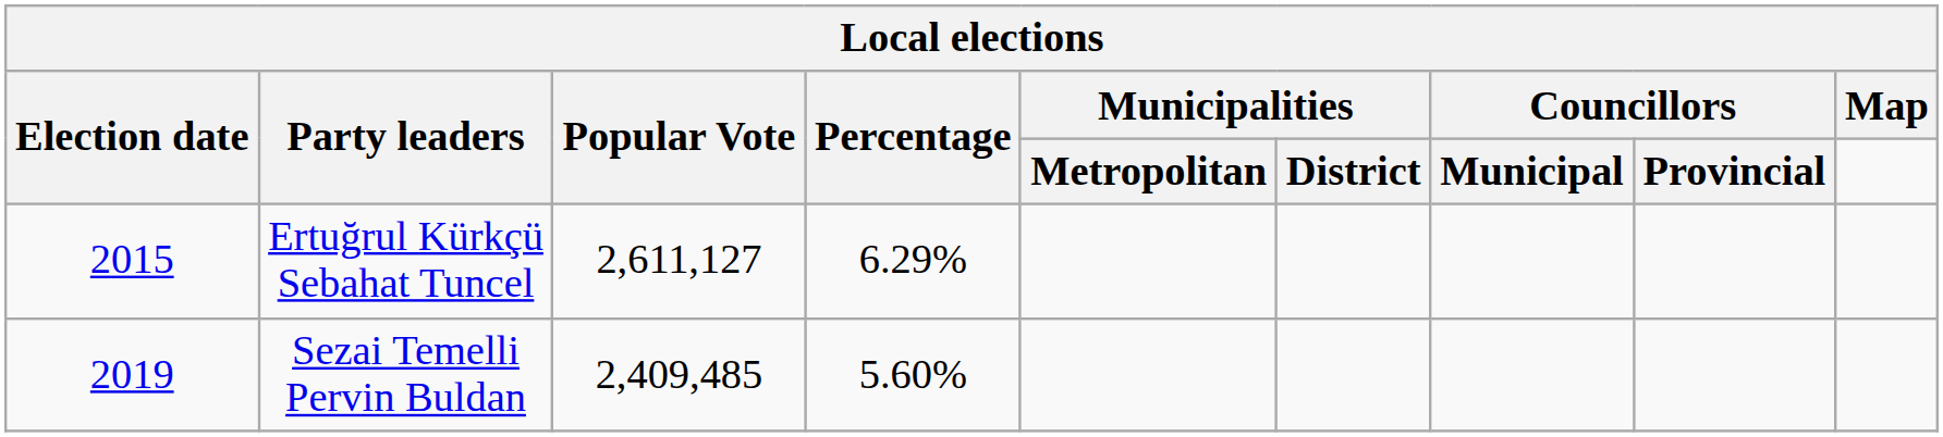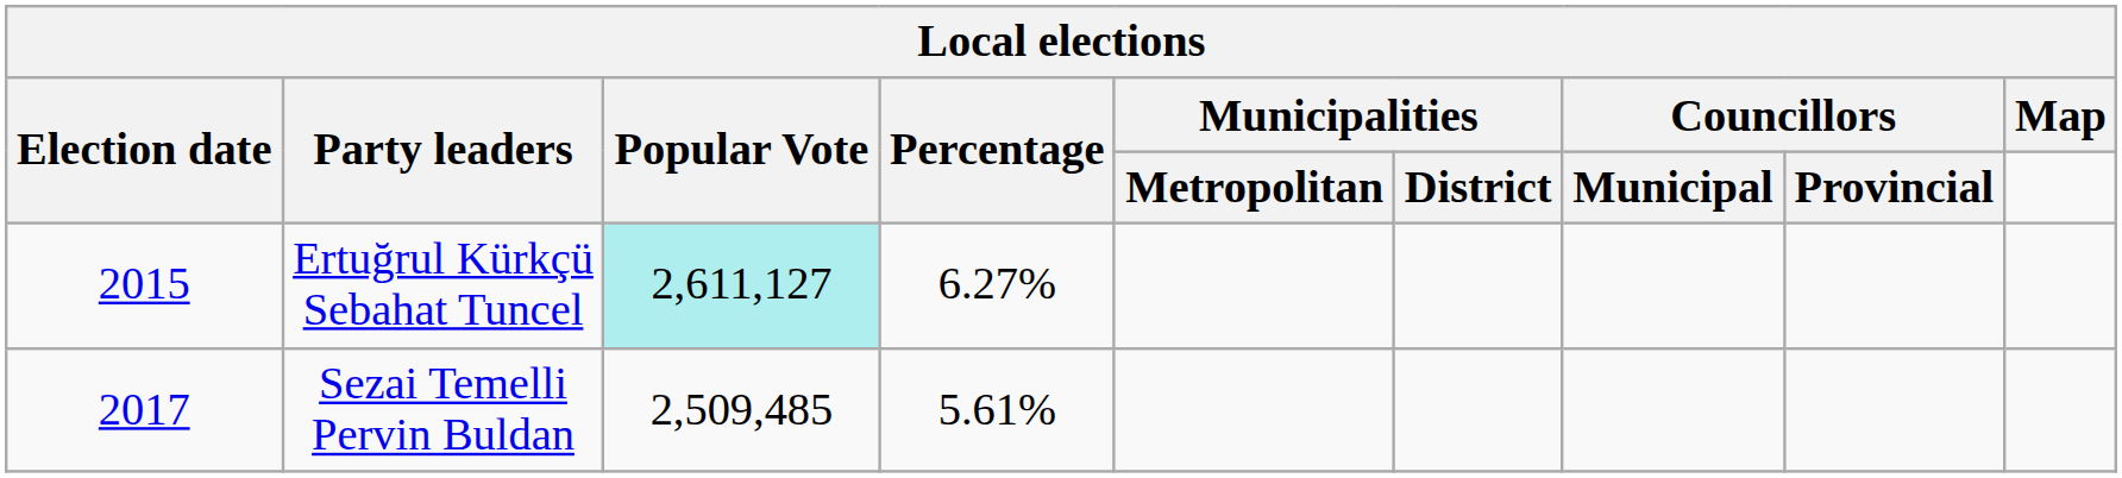 <table class="wikitable" style="text-align:center;">
 <tr>
 <th colspan="9">Local elections</th>
 </tr>
 <tr>
 <th rowspan="2">Election date</th>
 <th rowspan="2">Party leaders</th>
 <th rowspan="2">Popular Vote</th>
 <th rowspan="2">Percentage</th>
 <th colspan="2">Municipalities</th>
 <th colspan="2">Councillors</th>
 <th colspan="2">Map</th>
 </tr>
 <tr>
 <th>Metropolitan</th>
 <th>District</th>
 <th>Municipal</th>
 <th>Provincial</th>
 </tr>
 <tr>
 <td><a href='#'>2015</a></td>
 <td><a href='#'>Ertuğrul Kürkçü</a><br><a href='#'>Sebahat Tuncel</a></td>
-<td>2,611,127</td>
-<td>6.29%</td>
+<td style="background: paleturquoise;">2,611,127</td>
+<td>6.27%</td>
 <td></td>
 <td></td>
 <td></td>
 <td></td>
 <td></td>
 </tr>
 <tr>
-<td><a href='#'>2019</a></td>
+<td><a href='#'>2017</a></td>
 <td><a href='#'>Sezai Temelli</a><br><a href='#'>Pervin Buldan</a></td>
-<td>2,409,485</td>
-<td>5.60%</td>
+<td>2,509,485</td>
+<td>5.61%</td>
 <td></td>
 <td></td>
 <td></td>
 <td></td>
 <td></td>
 </tr>
 </table>
